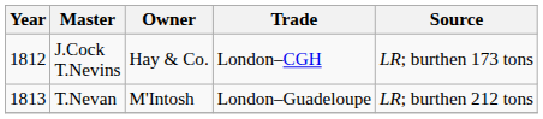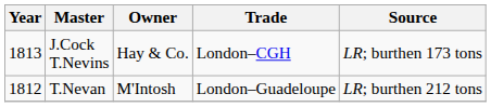 <table class="wikitable">
 <tr>
 <th>Year</th>
 <th>Master</th>
 <th>Owner</th>
 <th>Trade</th>
 <th>Source</th>
 </tr>
 <tr>
-<td>1812</td>
+<td>1813</td>
 <td>J.Cock<br>T.Nevins</td>
 <td>Hay & Co.</td>
 <td>London–<a href='#'>CGH</a></td>
 <td><em>LR</em>; burthen 173 tons</td>
 </tr>
 <tr>
-<td>1813</td>
+<td>1812</td>
 <td>T.Nevan</td>
 <td>M'Intosh</td>
 <td>London–Guadeloupe</td>
 <td><em>LR</em>; burthen 212 tons</td>
 </tr>
 <tr>
 </tr>
 </table>
